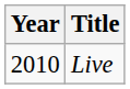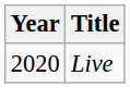 <table class="wikitable">
 <tr>
 <th>Year</th>
 <th>Title</th>
 </tr>
 <tr>
-<td>2010</td>
+<td>2020</td>
 <td><em>Live</em></td>
 </tr>
 </table>
